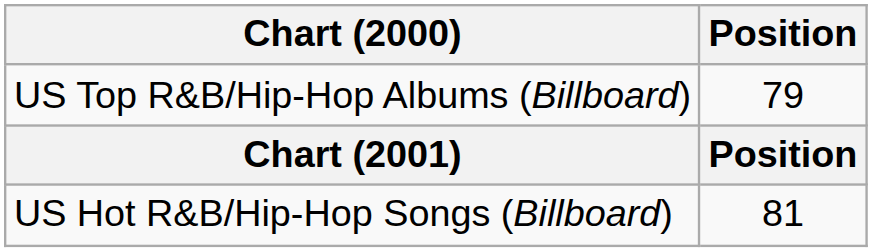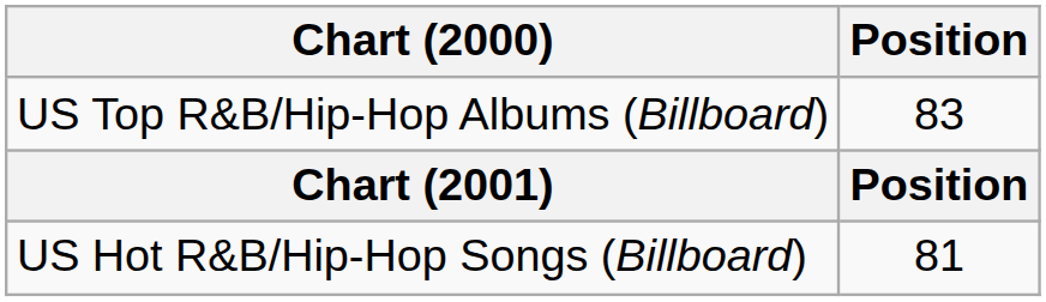 <table class="wikitable">
 <tr>
 <th>Chart (2000)</th>
 <th>Position</th>
 </tr>
 <tr>
 <td>US Top R&B/Hip-Hop Albums (<em>Billboard</em>)</td>
-<td align="center">79</td>
+<td align="center">83</td>
 </tr>
 <tr>
 <th>Chart (2001)</th>
 <th>Position</th>
 </tr>
 <tr>
 <td>US Hot R&B/Hip-Hop Songs (<em>Billboard</em>)</td>
 <td align="center">81</td>
 </tr>
 </table>
